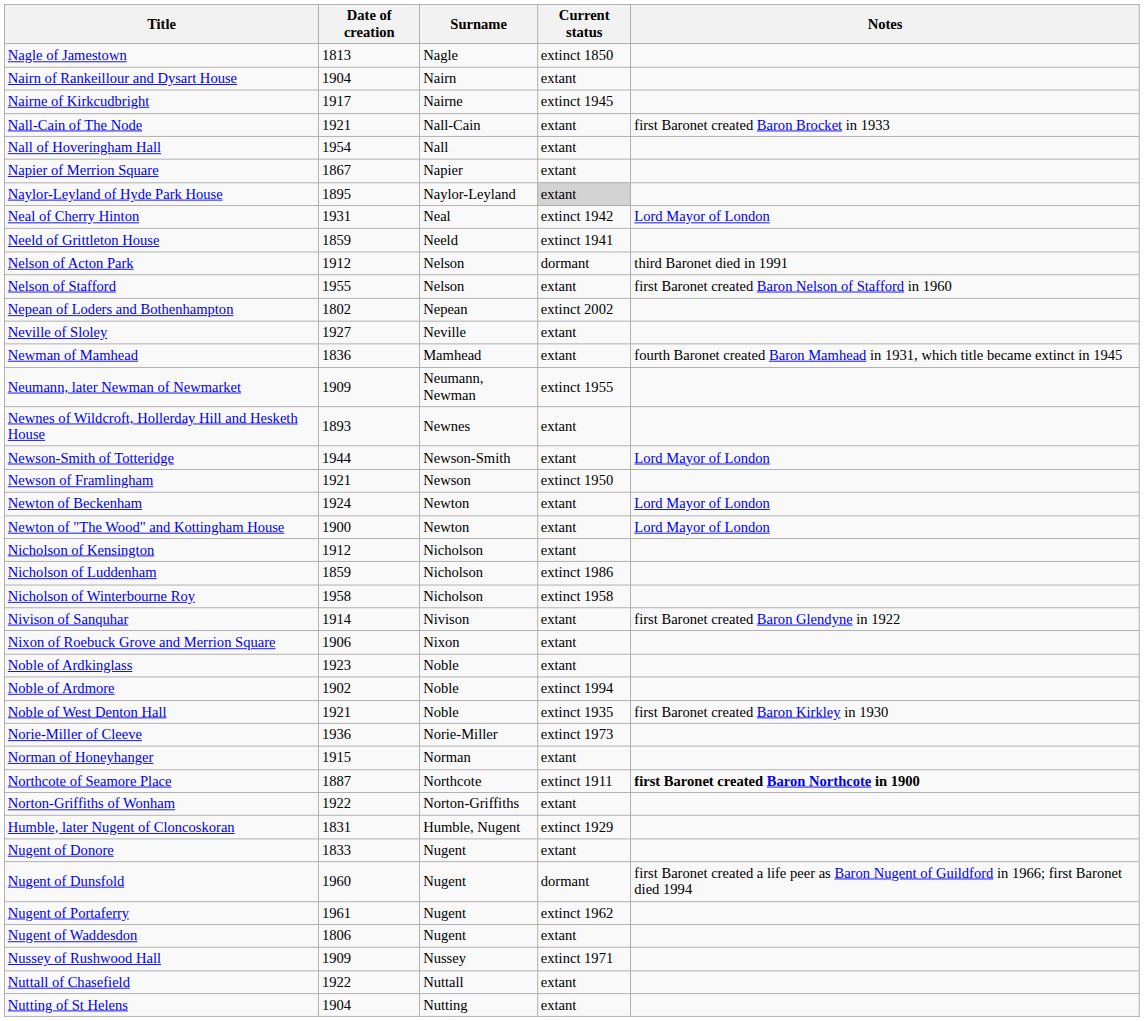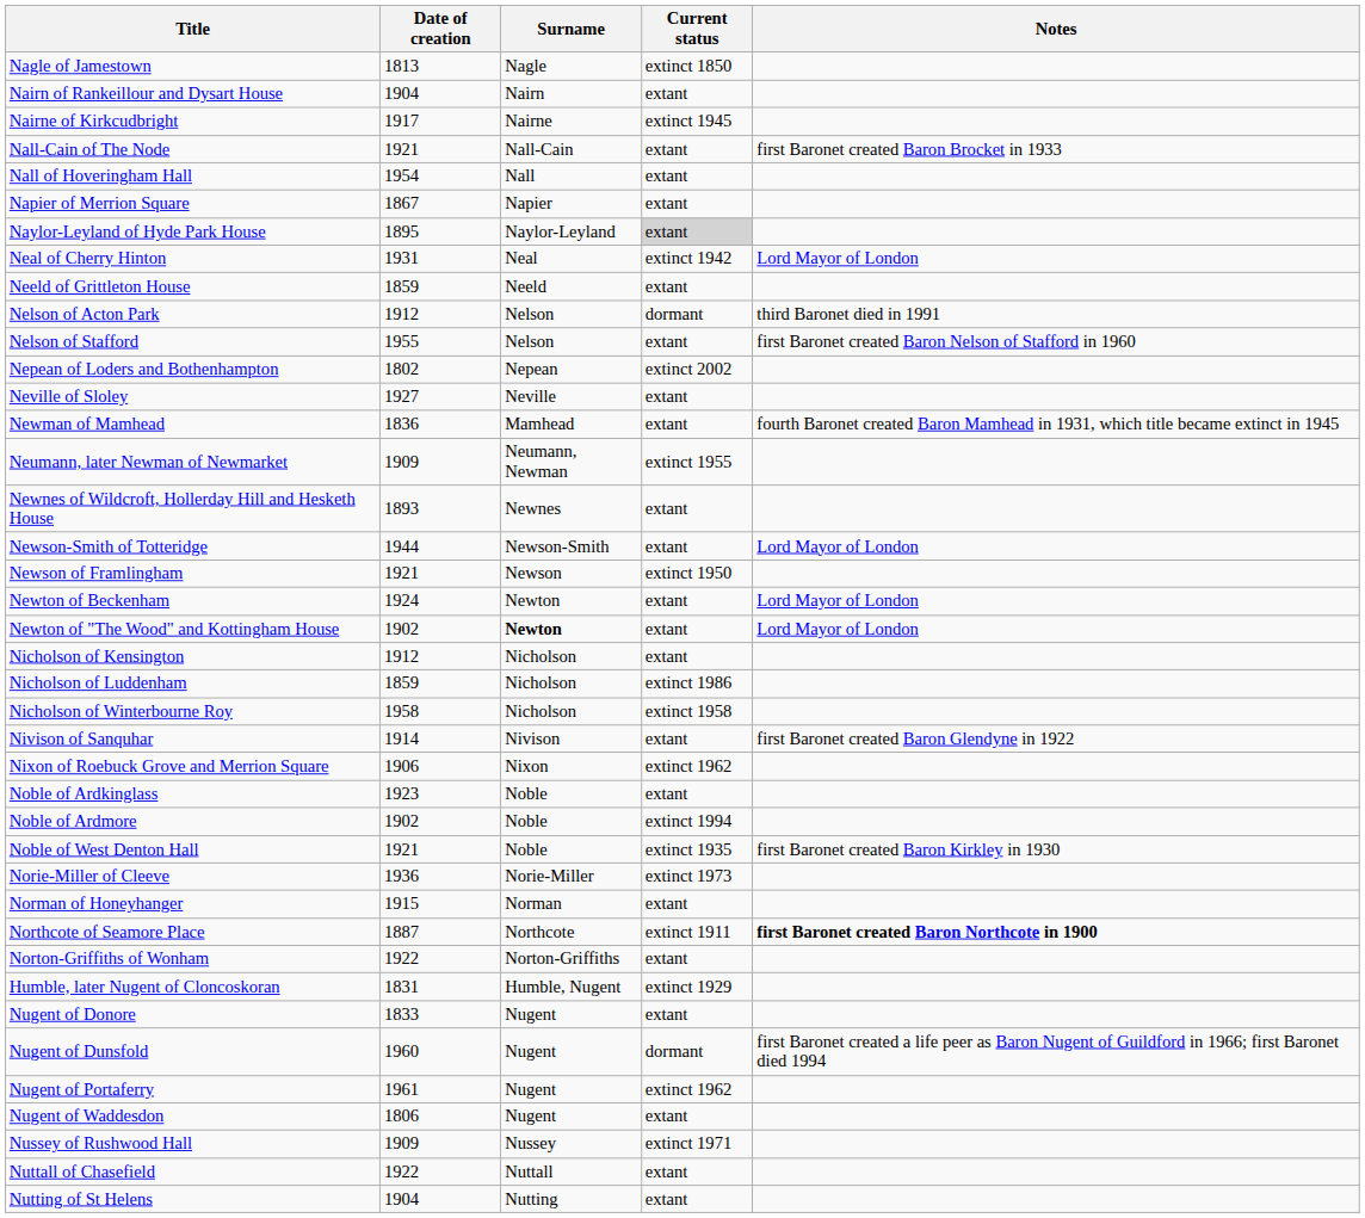 <table class="wikitable">
 <tr>
 <th>Title</th>
 <th>Date of creation</th>
 <th>Surname</th>
 <th>Current status</th>
 <th>Notes</th>
 </tr>
 <tr>
 <td><a href='#'>Nagle of Jamestown</a></td>
 <td>1813</td>
 <td>Nagle</td>
 <td>extinct 1850</td>
 <td></td>
 </tr>
 <tr>
 <td><a href='#'>Nairn of Rankeillour and Dysart House</a></td>
 <td>1904</td>
 <td>Nairn</td>
 <td>extant</td>
 <td></td>
 </tr>
 <tr>
 <td><a href='#'>Nairne of Kirkcudbright</a></td>
 <td>1917</td>
 <td>Nairne</td>
 <td>extinct 1945</td>
 <td></td>
 </tr>
 <tr>
 <td><a href='#'>Nall-Cain of The Node</a></td>
 <td>1921</td>
 <td>Nall-Cain</td>
 <td>extant</td>
 <td>first Baronet created <a href='#'>Baron Brocket</a> in 1933</td>
 </tr>
 <tr>
 <td><a href='#'>Nall of Hoveringham Hall</a></td>
 <td>1954</td>
 <td>Nall</td>
 <td>extant</td>
 <td></td>
 </tr>
 <tr>
 <td><a href='#'>Napier of Merrion Square</a></td>
 <td>1867</td>
 <td>Napier</td>
 <td>extant</td>
 <td></td>
 </tr>
 <tr>
 <td><a href='#'>Naylor-Leyland of Hyde Park House</a></td>
 <td>1895</td>
 <td>Naylor-Leyland</td>
 <td style="background: lightgrey;">extant</td>
 <td></td>
 </tr>
 <tr>
 <td><a href='#'>Neal of Cherry Hinton</a></td>
 <td>1931</td>
 <td>Neal</td>
 <td>extinct 1942</td>
 <td><a href='#'>Lord Mayor of London</a></td>
 </tr>
 <tr>
 <td><a href='#'>Neeld of Grittleton House</a></td>
 <td>1859</td>
 <td>Neeld</td>
-<td>extinct 1941</td>
+<td>extant</td>
 <td></td>
 </tr>
 <tr>
 <td><a href='#'>Nelson of Acton Park</a></td>
 <td>1912</td>
 <td>Nelson</td>
 <td>dormant</td>
 <td>third Baronet died in 1991</td>
 </tr>
 <tr>
 <td><a href='#'>Nelson of Stafford</a></td>
 <td>1955</td>
 <td>Nelson</td>
 <td>extant</td>
 <td>first Baronet created <a href='#'>Baron Nelson of Stafford</a> in 1960</td>
 </tr>
 <tr>
 <td><a href='#'>Nepean of Loders and Bothenhampton</a></td>
 <td>1802</td>
 <td>Nepean</td>
 <td>extinct 2002</td>
 <td></td>
 </tr>
 <tr>
 <td><a href='#'>Neville of Sloley</a></td>
 <td>1927</td>
 <td>Neville</td>
 <td>extant</td>
 <td></td>
 </tr>
 <tr>
 <td><a href='#'>Newman of Mamhead</a></td>
 <td>1836</td>
 <td>Mamhead</td>
 <td>extant</td>
 <td>fourth Baronet created <a href='#'>Baron Mamhead</a> in 1931, which title became extinct in 1945</td>
 </tr>
 <tr>
 <td><a href='#'>Neumann, later Newman of Newmarket</a></td>
 <td>1909</td>
 <td>Neumann, Newman</td>
 <td>extinct 1955</td>
 <td></td>
 </tr>
 <tr>
 <td><a href='#'>Newnes of Wildcroft, Hollerday Hill and Hesketh House</a></td>
 <td>1893</td>
 <td>Newnes</td>
 <td>extant</td>
 <td></td>
 </tr>
 <tr>
 <td><a href='#'>Newson-Smith of Totteridge</a></td>
 <td>1944</td>
 <td>Newson-Smith</td>
 <td>extant</td>
 <td><a href='#'>Lord Mayor of London</a></td>
 </tr>
 <tr>
 <td><a href='#'>Newson of Framlingham</a></td>
 <td>1921</td>
 <td>Newson</td>
 <td>extinct 1950</td>
 <td></td>
 </tr>
 <tr>
 <td><a href='#'>Newton of Beckenham</a></td>
 <td>1924</td>
 <td>Newton</td>
 <td>extant</td>
 <td><a href='#'>Lord Mayor of London</a></td>
 </tr>
 <tr>
 <td><a href='#'>Newton of "The Wood" and Kottingham House</a></td>
-<td>1900</td>
-<td>Newton</td>
+<td>1902</td>
+<td><strong>Newton</strong></td>
 <td>extant</td>
 <td><a href='#'>Lord Mayor of London</a></td>
 </tr>
 <tr>
 <td><a href='#'>Nicholson of Kensington</a></td>
 <td>1912</td>
 <td>Nicholson</td>
 <td>extant</td>
 <td></td>
 </tr>
 <tr>
 <td><a href='#'>Nicholson of Luddenham</a></td>
 <td>1859</td>
 <td>Nicholson</td>
 <td>extinct 1986</td>
 <td></td>
 </tr>
 <tr>
 <td><a href='#'>Nicholson of Winterbourne Roy</a></td>
 <td>1958</td>
 <td>Nicholson</td>
 <td>extinct 1958</td>
 <td></td>
 </tr>
 <tr>
 <td><a href='#'>Nivison of Sanquhar</a></td>
 <td>1914</td>
 <td>Nivison</td>
 <td>extant</td>
 <td>first Baronet created <a href='#'>Baron Glendyne</a> in 1922</td>
 </tr>
 <tr>
 <td><a href='#'>Nixon of Roebuck Grove and Merrion Square</a></td>
 <td>1906</td>
 <td>Nixon</td>
-<td>extant</td>
+<td>extinct 1962</td>
 <td></td>
 </tr>
 <tr>
 <td><a href='#'>Noble of Ardkinglass</a></td>
 <td>1923</td>
 <td>Noble</td>
 <td>extant</td>
 <td></td>
 </tr>
 <tr>
 <td><a href='#'>Noble of Ardmore</a></td>
 <td>1902</td>
 <td>Noble</td>
 <td>extinct 1994</td>
 <td></td>
 </tr>
 <tr>
 <td><a href='#'>Noble of West Denton Hall</a></td>
 <td>1921</td>
 <td>Noble</td>
 <td>extinct 1935</td>
 <td>first Baronet created <a href='#'>Baron Kirkley</a> in 1930</td>
 </tr>
 <tr>
 <td><a href='#'>Norie-Miller of Cleeve</a></td>
 <td>1936</td>
 <td>Norie-Miller</td>
 <td>extinct 1973</td>
 <td></td>
 </tr>
 <tr>
 <td><a href='#'>Norman of Honeyhanger</a></td>
 <td>1915</td>
 <td>Norman</td>
 <td>extant</td>
 <td></td>
 </tr>
 <tr>
 <td><a href='#'>Northcote of Seamore Place</a></td>
 <td>1887</td>
 <td>Northcote</td>
 <td>extinct 1911</td>
 <td><strong>first Baronet created <a href='#'>Baron Northcote</a> in 1900</strong></td>
 </tr>
 <tr>
 <td><a href='#'>Norton-Griffiths of Wonham</a></td>
 <td>1922</td>
 <td>Norton-Griffiths</td>
 <td>extant</td>
 <td></td>
 </tr>
 <tr>
 <td><a href='#'>Humble, later Nugent of Cloncoskoran</a></td>
 <td>1831</td>
 <td>Humble, Nugent</td>
 <td>extinct 1929</td>
 <td></td>
 </tr>
 <tr>
 <td><a href='#'>Nugent of Donore</a></td>
 <td>1833</td>
 <td>Nugent</td>
 <td>extant</td>
 <td></td>
 </tr>
 <tr>
 <td><a href='#'>Nugent of Dunsfold</a></td>
 <td>1960</td>
 <td>Nugent</td>
 <td>dormant</td>
 <td>first Baronet created a life peer as <a href='#'>Baron Nugent of Guildford</a> in 1966; first Baronet died 1994</td>
 </tr>
 <tr>
 <td><a href='#'>Nugent of Portaferry</a></td>
 <td>1961</td>
 <td>Nugent</td>
 <td>extinct 1962</td>
 <td></td>
 </tr>
 <tr>
 <td><a href='#'>Nugent of Waddesdon</a></td>
 <td>1806</td>
 <td>Nugent</td>
 <td>extant</td>
 <td></td>
 </tr>
 <tr>
 <td><a href='#'>Nussey of Rushwood Hall</a></td>
 <td>1909</td>
 <td>Nussey</td>
 <td>extinct 1971</td>
 <td></td>
 </tr>
 <tr>
 <td><a href='#'>Nuttall of Chasefield</a></td>
 <td>1922</td>
 <td>Nuttall</td>
 <td>extant</td>
 <td></td>
 </tr>
 <tr>
 <td><a href='#'>Nutting of St Helens</a></td>
 <td>1904</td>
 <td>Nutting</td>
 <td>extant</td>
 <td></td>
 </tr>
 </table>
